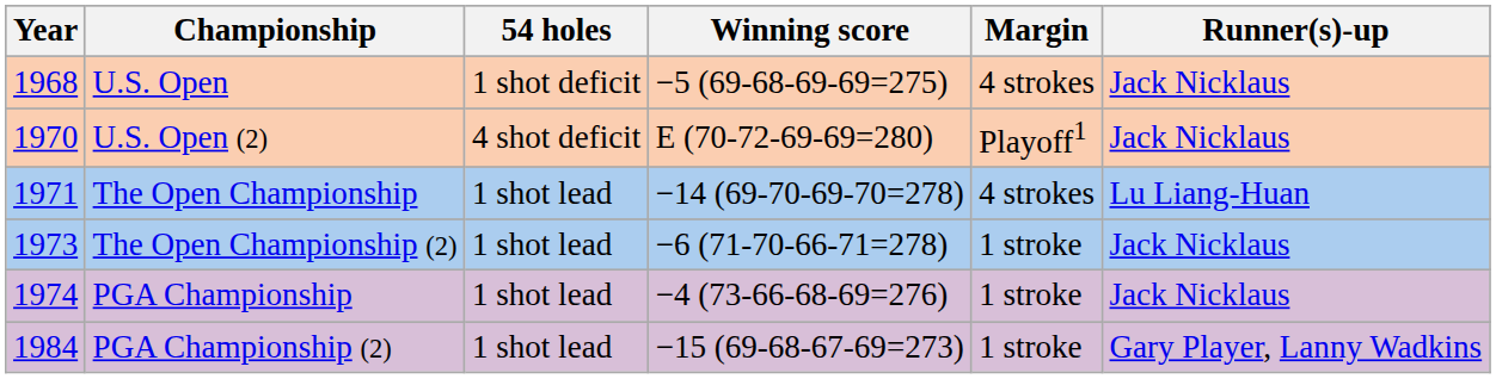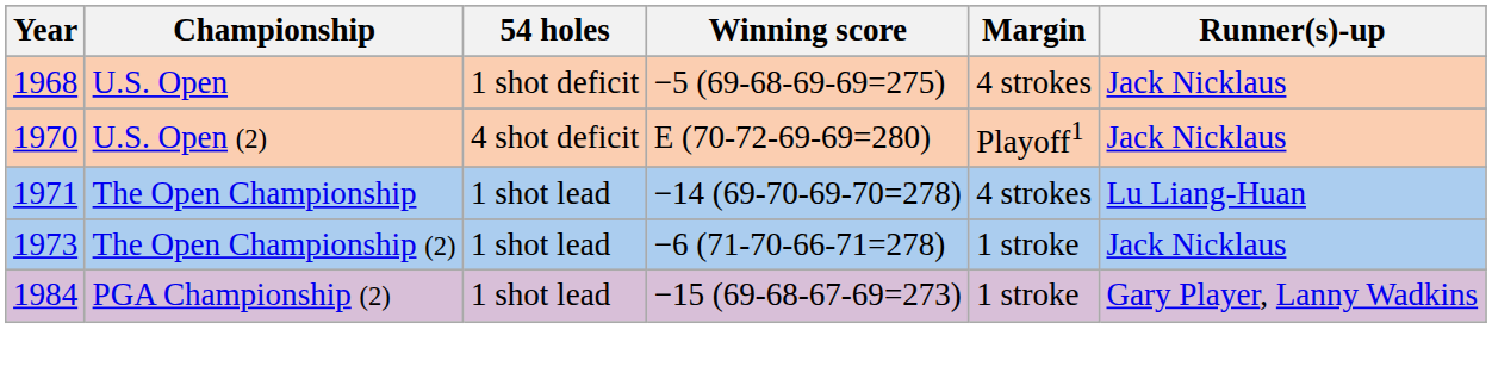 <table class="wikitable">
 <tr>
 <th>Year</th>
 <th>Championship</th>
 <th>54 holes</th>
 <th>Winning score</th>
 <th>Margin</th>
 <th>Runner(s)-up</th>
 </tr>
 <tr style="background:#FBCEB1;">
 <td align=center><a href='#'>1968</a></td>
 <td><a href='#'>U.S. Open</a></td>
 <td>1 shot deficit</td>
 <td>−5 (69-68-69-69=275)</td>
 <td>4 strokes</td>
 <td> <a href='#'>Jack Nicklaus</a></td>
 </tr>
 <tr style="background:#FBCEB1;">
 <td align=center><a href='#'>1970</a></td>
 <td><a href='#'>U.S. Open</a> <small>(2)</small></td>
 <td>4 shot deficit</td>
 <td>E (70-72-69-69=280)</td>
 <td>Playoff<sup>1</sup></td>
 <td> <a href='#'>Jack Nicklaus</a></td>
 </tr>
 <tr style="background:#ABCDEF;">
 <td align=center><a href='#'>1971</a></td>
 <td><a href='#'>The Open Championship</a></td>
 <td>1 shot lead</td>
 <td>−14 (69-70-69-70=278)</td>
 <td>4 strokes</td>
 <td> <a href='#'>Lu Liang-Huan</a></td>
 </tr>
 <tr style="background:#ABCDEF;">
 <td align=center><a href='#'>1973</a></td>
 <td><a href='#'>The Open Championship</a> <small>(2)</small></td>
 <td>1 shot lead</td>
 <td>−6 (71-70-66-71=278)</td>
 <td>1 stroke</td>
 <td> <a href='#'>Jack Nicklaus</a></td>
 </tr>
 <tr style="background:thistle;">
-<td align=center><a href='#'>1974</a></td>
-<td><a href='#'>PGA Championship</a></td>
-<td>1 shot lead</td>
-<td>−4 (73-66-68-69=276)</td>
-<td>1 stroke</td>
-<td> <a href='#'>Jack Nicklaus</a></td>
-</tr>
-<tr style="background:thistle;">
 <td align=center><a href='#'>1984</a></td>
 <td><a href='#'>PGA Championship</a> <small>(2)</small></td>
 <td>1 shot lead</td>
 <td>−15 (69-68-67-69=273)</td>
 <td>1 stroke</td>
 <td> <a href='#'>Gary Player</a>,  <a href='#'>Lanny Wadkins</a></td>
 </tr>
 </table>
